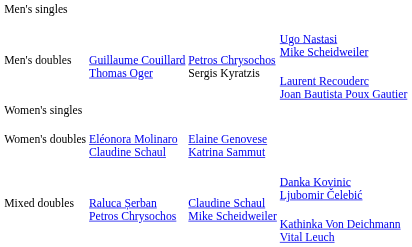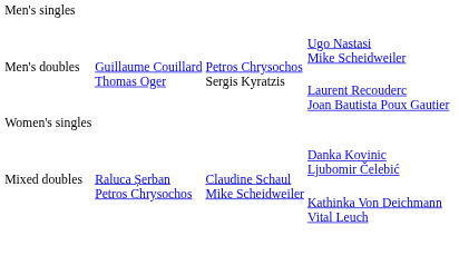 <table>
 <tr>
 <td rowspan=2>Men's singles</td>
 <td rowspan=2></td>
 <td rowspan=2></td>
 <td></td>
 </tr>
 <tr>
 <td></td>
 </tr>
 <tr>
 <td rowspan=2>Men's doubles</td>
 <td rowspan=2><br><a href='#'>Guillaume Couillard</a><br><a href='#'>Thomas Oger</a></td>
 <td rowspan=2><br><a href='#'>Petros Chrysochos</a><br>Sergis Kyratzis</td>
 <td><br><a href='#'>Ugo Nastasi</a><br><a href='#'>Mike Scheidweiler</a></td>
 </tr>
 <tr>
 <td><br><a href='#'>Laurent Recouderc</a><br><a href='#'>Joan Bautista Poux Gautier</a></td>
 </tr>
 <tr>
 <td rowspan=2>Women's singles</td>
 <td rowspan=2></td>
 <td rowspan=2></td>
 <td></td>
 </tr>
 <tr>
 <td></td>
 </tr>
 <tr>
-<td>Women's doubles</td>
-<td><br><a href='#'>Eléonora Molinaro</a><br><a href='#'>Claudine Schaul</a></td>
-<td><br><a href='#'>Elaine Genovese</a><br><a href='#'>Katrina Sammut</a></td>
-<td></td>
-</tr>
-<tr>
 <td rowspan=2>Mixed doubles</td>
 <td rowspan=2><br><a href='#'>Raluca Șerban</a><br><a href='#'>Petros Chrysochos</a></td>
 <td rowspan=2><br><a href='#'>Claudine Schaul</a><br><a href='#'>Mike Scheidweiler</a></td>
 <td><br><a href='#'>Danka Kovinic</a><br><a href='#'>Ljubomir Čelebić</a></td>
 </tr>
 <tr>
 <td><br><a href='#'>Kathinka Von Deichmann</a><br><a href='#'>Vital Leuch</a></td>
 </tr>
 </table>
